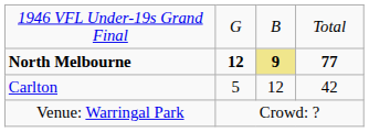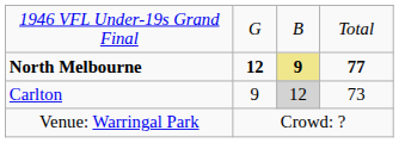 <table class="wikitable" style="text-align:center; width:40%">
 <tr>
 <td width=200><em><a href='#'>1946 VFL Under-19s Grand Final</a></em></td>
 <td><em>G</em></td>
 <td><em>B</em></td>
 <td><em>Total</em></td>
 </tr>
 <tr>
 <td style="text-align:left"><strong>North Melbourne</strong></td>
 <td><strong>12</strong></td>
 <td style="background: khaki;"><strong>9</strong></td>
 <td><strong>77</strong></td>
 </tr>
 <tr>
 <td style="text-align:left"><a href='#'>Carlton</a></td>
-<td>5</td>
-<td>12</td>
-<td>42</td>
+<td>9</td>
+<td style="background: lightgrey;">12</td>
+<td>73</td>
 </tr>
 <tr>
 <td>Venue: <a href='#'>Warringal Park</a></td>
 <td colspan=3>Crowd: ?</td>
 </tr>
 </table>
